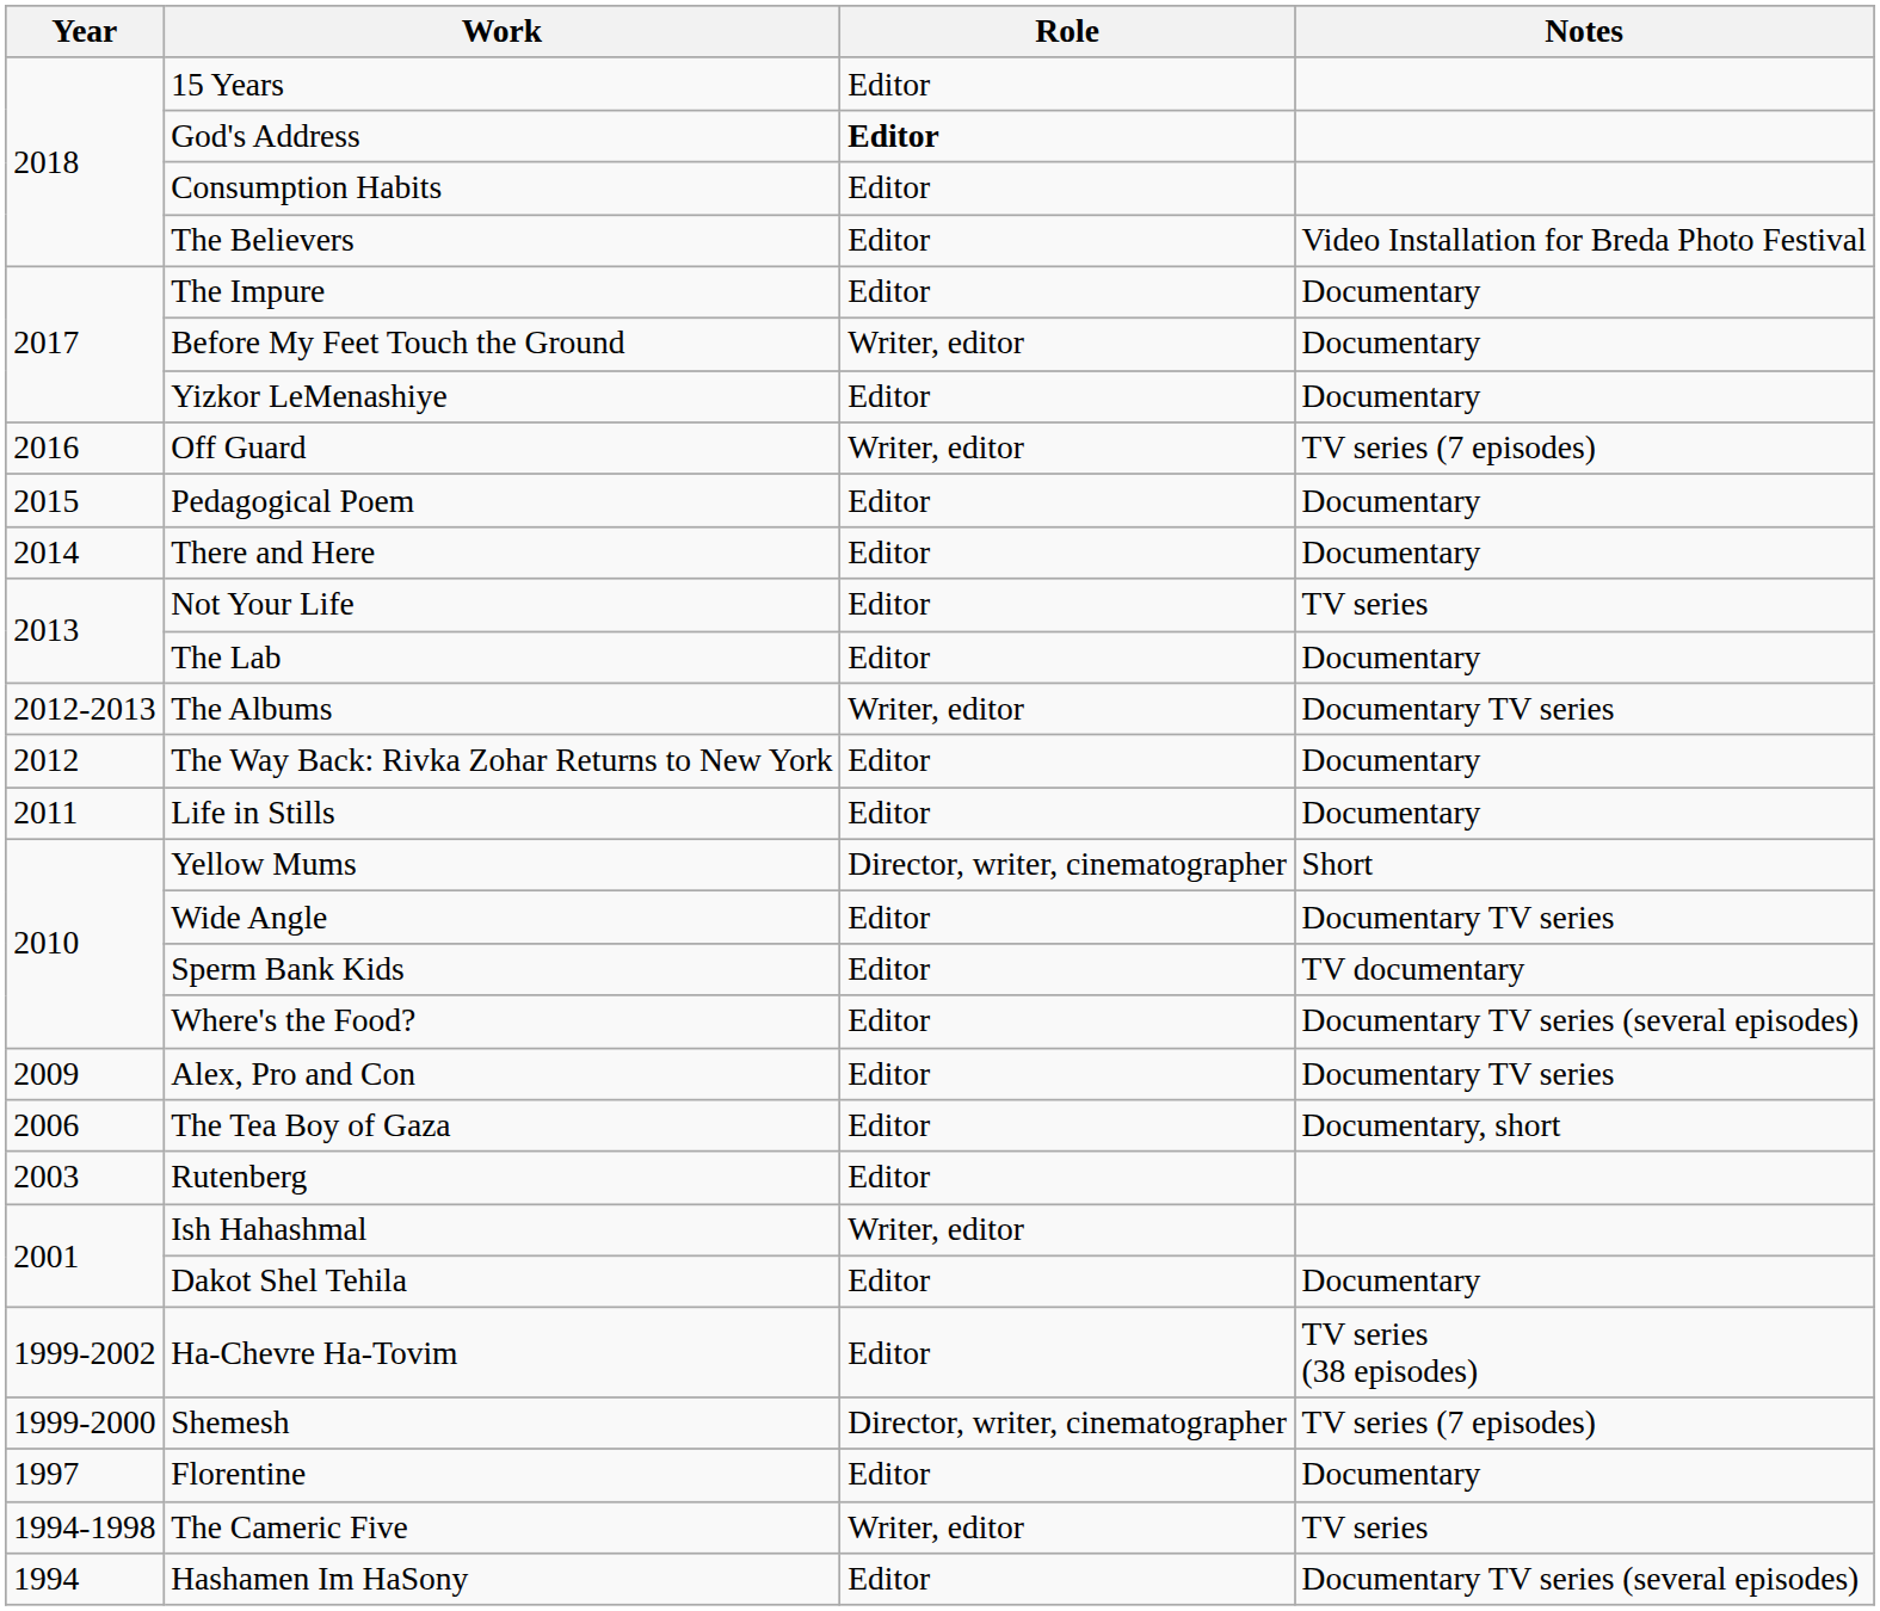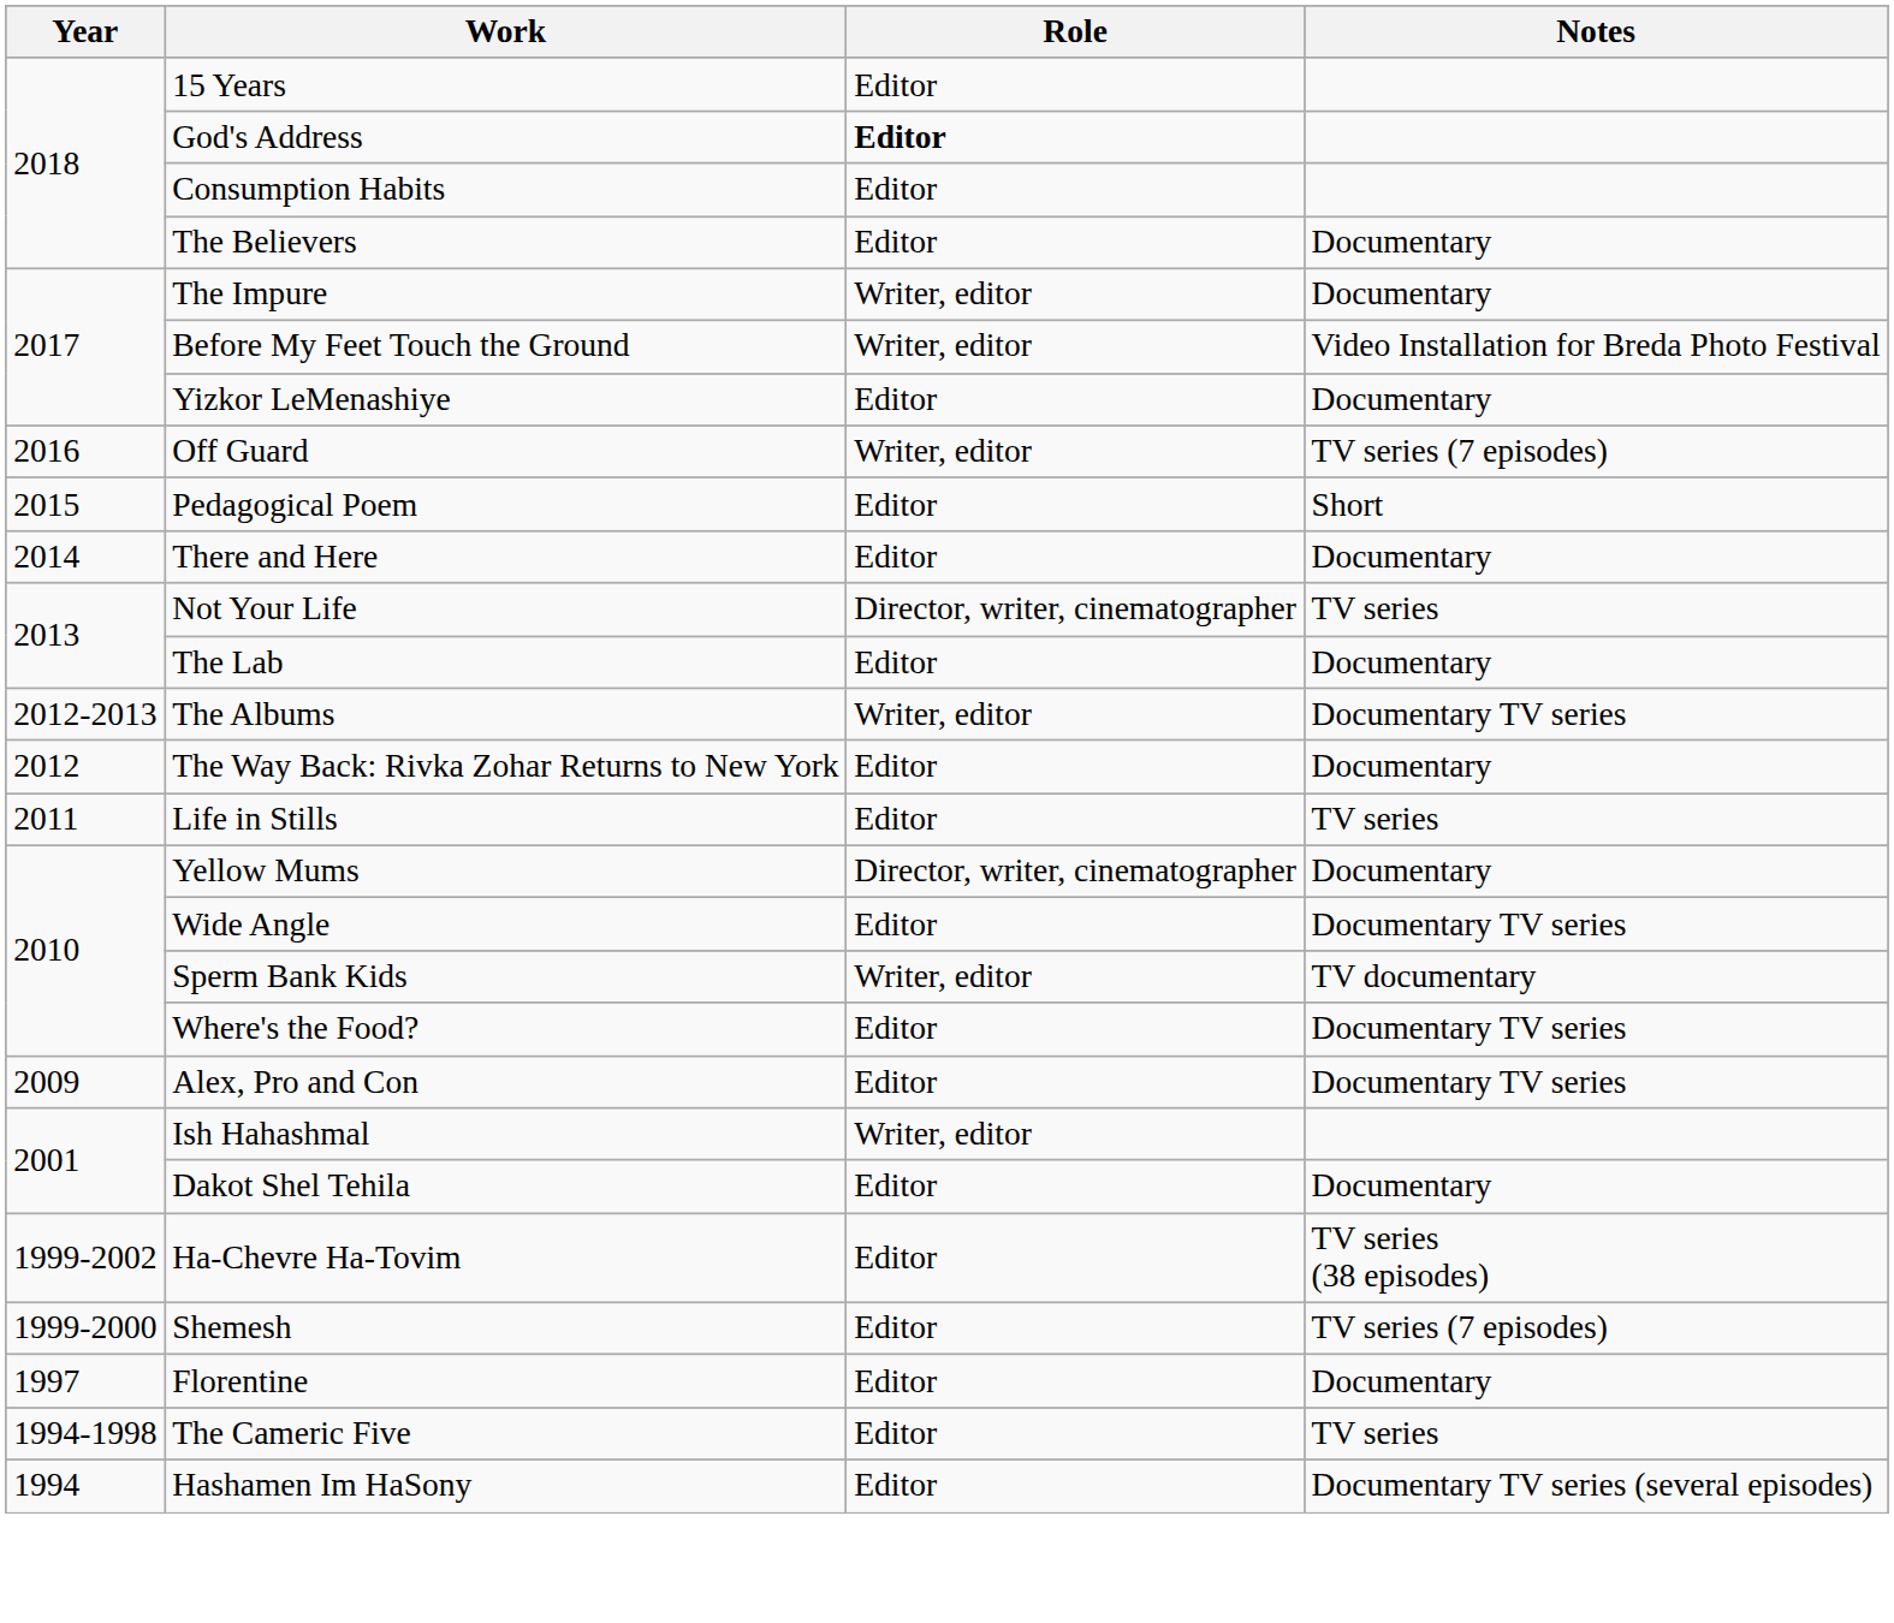 <table class="wikitable">
 <tr>
 <th>Year</th>
 <th>Work</th>
 <th>Role</th>
 <th>Notes</th>
 </tr>
 <tr>
 <td rowspan="4">2018</td>
 <td>15 Years</td>
 <td>Editor</td>
 <td></td>
 </tr>
 <tr>
 <td>God's Address</td>
 <td><strong>Editor</strong></td>
 <td></td>
 </tr>
 <tr>
 <td>Consumption Habits</td>
 <td>Editor</td>
 <td></td>
 </tr>
 <tr>
 <td>The Believers</td>
 <td>Editor</td>
-<td>Video Installation for Breda Photo Festival</td>
+<td>Documentary</td>
 </tr>
 <tr>
 <td rowspan="3">2017</td>
 <td>The Impure</td>
-<td>Editor</td>
+<td>Writer, editor</td>
 <td>Documentary</td>
 </tr>
 <tr>
 <td>Before My Feet Touch the Ground</td>
 <td>Writer, editor</td>
-<td>Documentary</td>
+<td>Video Installation for Breda Photo Festival</td>
 </tr>
 <tr>
 <td>Yizkor LeMenashiye</td>
 <td>Editor</td>
 <td>Documentary</td>
 </tr>
 <tr>
 <td>2016</td>
 <td>Off Guard</td>
 <td>Writer, editor</td>
 <td>TV series (7 episodes)</td>
 </tr>
 <tr>
 <td>2015</td>
 <td>Pedagogical Poem</td>
 <td>Editor</td>
-<td>Documentary</td>
+<td>Short</td>
 </tr>
 <tr>
 <td>2014</td>
 <td>There and Here</td>
 <td>Editor</td>
 <td>Documentary</td>
 </tr>
 <tr>
 <td rowspan="2">2013</td>
 <td>Not Your Life</td>
-<td>Editor</td>
+<td>Director, writer, cinematographer</td>
 <td>TV series</td>
 </tr>
 <tr>
 <td>The Lab</td>
 <td>Editor</td>
 <td>Documentary</td>
 </tr>
 <tr>
 <td>2012-2013</td>
 <td>The Albums</td>
 <td>Writer, editor</td>
 <td>Documentary TV series</td>
 </tr>
 <tr>
 <td>2012</td>
 <td>The Way Back: Rivka Zohar Returns to New York</td>
 <td>Editor</td>
 <td>Documentary</td>
 </tr>
 <tr>
 <td>2011</td>
 <td>Life in Stills</td>
 <td>Editor</td>
-<td>Documentary</td>
+<td>TV series</td>
 </tr>
 <tr>
 <td rowspan="4">2010</td>
 <td>Yellow Mums</td>
 <td>Director, writer, cinematographer</td>
-<td>Short</td>
+<td>Documentary</td>
 </tr>
 <tr>
 <td>Wide Angle</td>
 <td>Editor</td>
 <td>Documentary TV series</td>
 </tr>
 <tr>
 <td>Sperm Bank Kids</td>
-<td>Editor</td>
+<td>Writer, editor</td>
 <td>TV documentary</td>
 </tr>
 <tr>
 <td>Where's the Food?</td>
 <td>Editor</td>
-<td>Documentary TV series (several episodes)</td>
+<td>Documentary TV series</td>
 </tr>
 <tr>
 <td>2009</td>
 <td>Alex, Pro and Con</td>
 <td>Editor</td>
 <td>Documentary TV series</td>
-</tr>
-<tr>
-<td>2006</td>
-<td>The Tea Boy of Gaza</td>
-<td>Editor</td>
-<td>Documentary, short</td>
-</tr>
-<tr>
-<td>2003</td>
-<td>Rutenberg</td>
-<td>Editor</td>
-<td></td>
 </tr>
 <tr>
 <td rowspan="2">2001</td>
 <td>Ish Hahashmal</td>
 <td>Writer, editor</td>
 <td></td>
 </tr>
 <tr>
 <td>Dakot Shel Tehila</td>
 <td>Editor</td>
 <td>Documentary</td>
 </tr>
 <tr>
 <td>1999-2002</td>
 <td>Ha-Chevre Ha-Tovim</td>
 <td>Editor</td>
 <td>TV series<br>(38 episodes)</td>
 </tr>
 <tr>
 <td>1999-2000</td>
 <td>Shemesh</td>
-<td>Director, writer, cinematographer</td>
+<td>Editor</td>
 <td>TV series (7 episodes)</td>
 </tr>
 <tr>
 <td>1997</td>
 <td>Florentine</td>
 <td>Editor</td>
 <td>Documentary</td>
 </tr>
 <tr>
 <td>1994-1998</td>
 <td>The Cameric Five</td>
-<td>Writer, editor</td>
+<td>Editor</td>
 <td>TV series</td>
 </tr>
 <tr>
 <td>1994</td>
 <td>Hashamen Im HaSony</td>
 <td>Editor</td>
 <td>Documentary TV series (several episodes)</td>
 </tr>
 </table>
